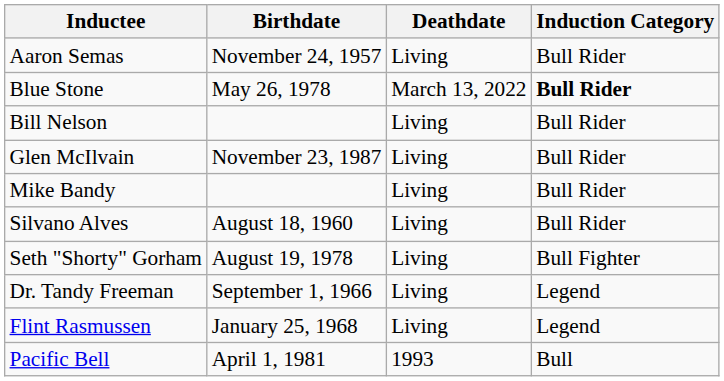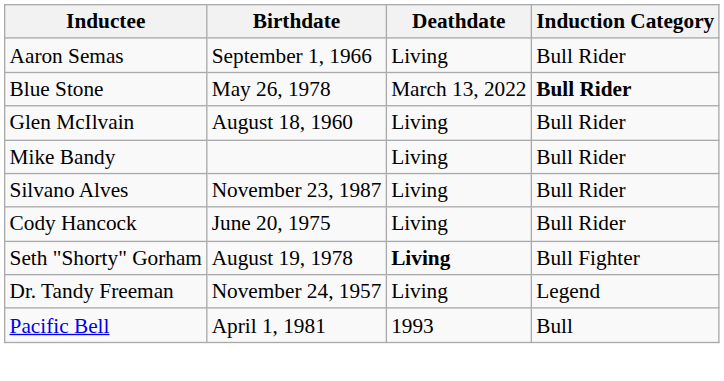 <table class="wikitable">
 <tr>
 <th>Inductee</th>
 <th>Birthdate</th>
 <th>Deathdate</th>
 <th>Induction Category</th>
 </tr>
 <tr>
 <td>Aaron Semas</td>
-<td>November 24, 1957</td>
+<td>September 1, 1966</td>
 <td>Living</td>
 <td>Bull Rider</td>
 </tr>
 <tr>
 <td>Blue Stone</td>
 <td>May 26, 1978</td>
 <td>March 13, 2022</td>
 <td><strong>Bull Rider</strong></td>
 </tr>
 <tr>
-<td>Bill Nelson</td>
-<td></td>
-<td>Living</td>
-<td>Bull Rider</td>
-</tr>
-<tr>
 <td>Glen McIlvain</td>
-<td>November 23, 1987</td>
+<td>August 18, 1960</td>
 <td>Living</td>
 <td>Bull Rider</td>
 </tr>
 <tr>
 <td>Mike Bandy</td>
 <td></td>
 <td>Living</td>
 <td>Bull Rider</td>
 </tr>
 <tr>
 <td>Silvano Alves</td>
-<td>August 18, 1960</td>
+<td>November 23, 1987</td>
+<td>Living</td>
+<td>Bull Rider</td>
+</tr>
+<tr>
+<td>Cody Hancock</td>
+<td>June 20, 1975</td>
 <td>Living</td>
 <td>Bull Rider</td>
 </tr>
 <tr>
 <td>Seth "Shorty" Gorham</td>
 <td>August 19, 1978</td>
-<td>Living</td>
+<td><strong>Living</strong></td>
 <td>Bull Fighter</td>
 </tr>
 <tr>
 <td>Dr. Tandy Freeman</td>
-<td>September 1, 1966</td>
-<td>Living</td>
-<td>Legend</td>
-</tr>
-<tr>
-<td><a href='#'>Flint Rasmussen</a></td>
-<td>January 25, 1968</td>
+<td>November 24, 1957</td>
 <td>Living</td>
 <td>Legend</td>
 </tr>
 <tr>
 <td><a href='#'>Pacific Bell</a></td>
 <td>April 1, 1981</td>
 <td>1993</td>
 <td>Bull</td>
 </tr>
 </table>
